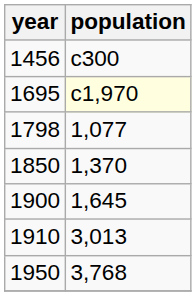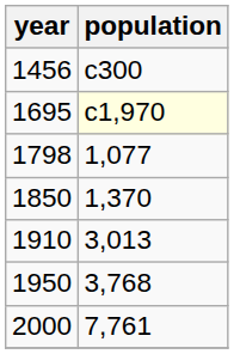 <table class="wikitable">
 <tr>
 <th>year</th>
 <th>population</th>
 </tr>
 <tr>
 <td>1456</td>
 <td>c300</td>
 </tr>
 <tr>
 <td>1695</td>
 <td style="background: lightyellow;">c1,970</td>
 </tr>
 <tr>
 <td>1798</td>
 <td>1,077</td>
 </tr>
 <tr>
 <td>1850</td>
 <td>1,370</td>
 </tr>
 <tr>
-<td>1900</td>
-<td>1,645</td>
-</tr>
-<tr>
 <td>1910</td>
 <td>3,013</td>
 </tr>
 <tr>
 <td>1950</td>
 <td>3,768</td>
 </tr>
 <tr>
+<td>2000</td>
+<td>7,761</td>
+</tr>
+<tr>
 </tr>
 </table>
